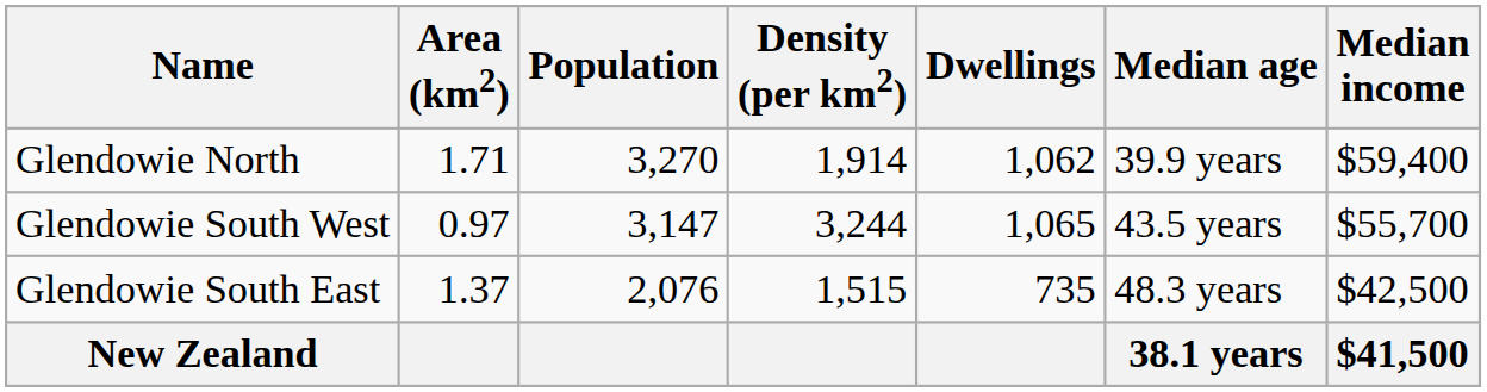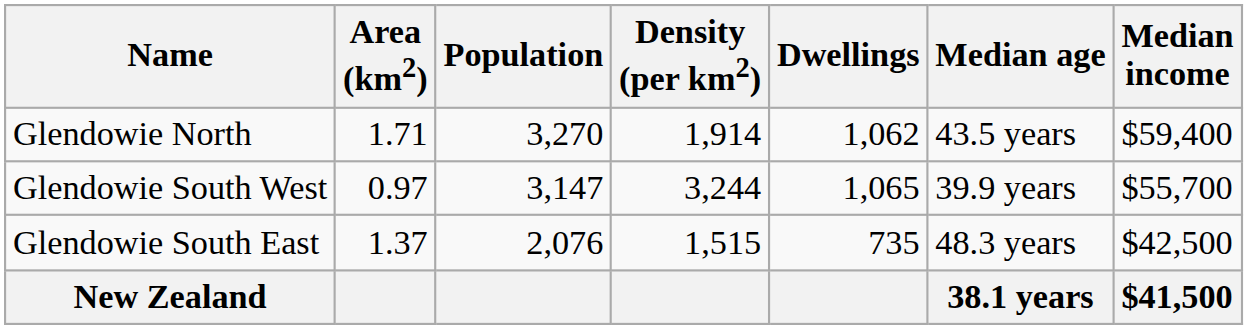 <table class="wikitable">
 <tr>
 <th>Name</th>
 <th>Area<br>(km<sup>2</sup>)</th>
 <th>Population</th>
 <th>Density<br>(per km<sup>2</sup>)</th>
 <th>Dwellings</th>
 <th>Median age</th>
 <th>Median<br>income</th>
 </tr>
 <tr>
 <td>Glendowie North</td>
 <td style="text-align:right;">1.71</td>
 <td style="text-align:right;">3,270</td>
 <td style="text-align:right;">1,914</td>
 <td style="text-align:right;">1,062</td>
-<td>39.9 years</td>
+<td>43.5 years</td>
 <td>$59,400</td>
 </tr>
 <tr>
 <td>Glendowie South West</td>
 <td style="text-align:right;">0.97</td>
 <td style="text-align:right;">3,147</td>
 <td style="text-align:right;">3,244</td>
 <td style="text-align:right;">1,065</td>
-<td>43.5 years</td>
+<td>39.9 years</td>
 <td>$55,700</td>
 </tr>
 <tr>
 <td>Glendowie South East</td>
 <td style="text-align:right;">1.37</td>
 <td style="text-align:right;">2,076</td>
 <td style="text-align:right;">1,515</td>
 <td style="text-align:right;">735</td>
 <td>48.3 years</td>
 <td>$42,500</td>
 </tr>
 <tr>
 <th>New Zealand</th>
 <th></th>
 <th></th>
 <th></th>
 <th></th>
 <th>38.1 years</th>
 <th style="text-align:left;">$41,500</th>
 </tr>
 </table>
